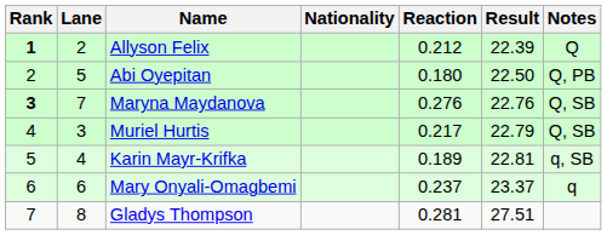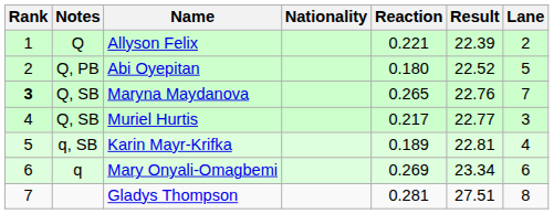 <table class="wikitable sortable" style="text-align:center">
 <tr>
 <th>Rank</th>
-<th>Lane</th>
+<th>Notes</th>
 <th>Name</th>
 <th>Nationality</th>
 <th>Reaction</th>
 <th>Result</th>
-<th>Notes</th>
+<th>Lane</th>
 </tr>
 <tr bgcolor=ccffcc>
-<td><strong>1</strong></td>
-<td>2</td>
+<td>1</td>
+<td>Q</td>
 <td align=left><a href='#'>Allyson Felix</a></td>
 <td align=left></td>
-<td>0.212</td>
+<td>0.221</td>
 <td>22.39</td>
-<td>Q</td>
+<td>2</td>
 </tr>
 <tr bgcolor=ccffcc>
 <td>2</td>
-<td>5</td>
+<td>Q, PB</td>
 <td align=left><a href='#'>Abi Oyepitan</a></td>
 <td align=left></td>
 <td>0.180</td>
-<td>22.50</td>
-<td>Q, PB</td>
+<td>22.52</td>
+<td>5</td>
 </tr>
 <tr bgcolor=ccffcc>
 <td><strong>3</strong></td>
-<td>7</td>
+<td>Q, SB</td>
 <td align=left><a href='#'>Maryna Maydanova</a></td>
 <td align=left></td>
-<td>0.276</td>
+<td>0.265</td>
 <td>22.76</td>
-<td>Q, SB</td>
+<td>7</td>
 </tr>
 <tr bgcolor=ccffcc>
 <td>4</td>
-<td>3</td>
+<td>Q, SB</td>
 <td align=left><a href='#'>Muriel Hurtis</a></td>
 <td align=left></td>
 <td>0.217</td>
-<td>22.79</td>
-<td>Q, SB</td>
+<td>22.77</td>
+<td>3</td>
 </tr>
 <tr bgcolor=ddffdd>
 <td>5</td>
-<td>4</td>
+<td>q, SB</td>
 <td align=left><a href='#'>Karin Mayr-Krifka</a></td>
 <td align=left></td>
 <td>0.189</td>
 <td>22.81</td>
-<td>q, SB</td>
+<td>4</td>
 </tr>
 <tr bgcolor=ddffdd>
 <td>6</td>
-<td>6</td>
+<td>q</td>
 <td align=left><a href='#'>Mary Onyali-Omagbemi</a></td>
 <td align=left></td>
-<td>0.237</td>
-<td>23.37</td>
-<td>q</td>
+<td>0.269</td>
+<td>23.34</td>
+<td>6</td>
 </tr>
 <tr>
 <td>7</td>
-<td>8</td>
+<td></td>
 <td align=left><a href='#'>Gladys Thompson</a></td>
 <td align=left></td>
 <td>0.281</td>
 <td>27.51</td>
-<td></td>
+<td>8</td>
 </tr>
 </table>
